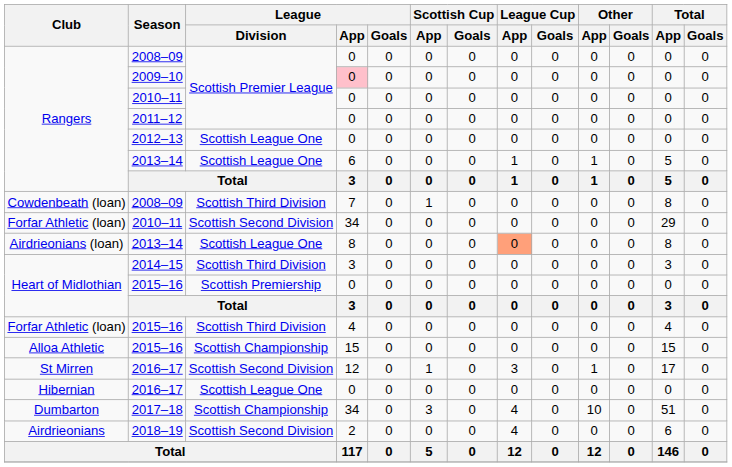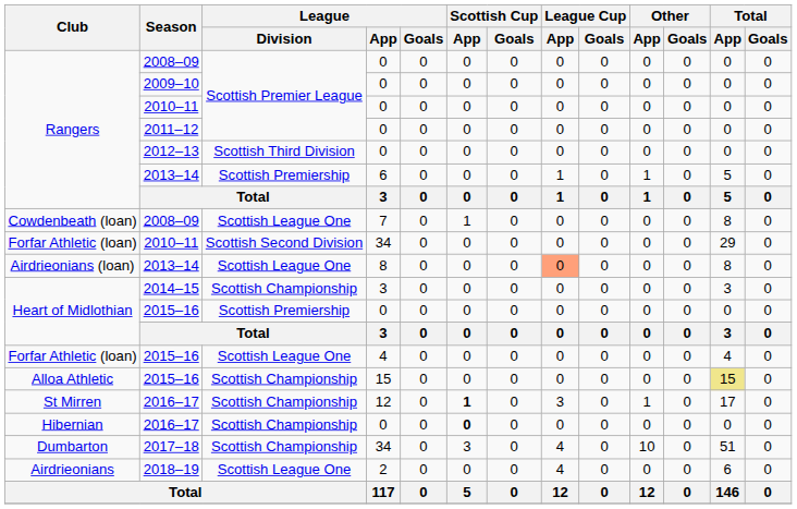 <table class="wikitable" style="text-align: center">
 <tr>
 <th rowspan=2>Club</th>
 <th rowspan=2>Season</th>
 <th colspan=3>League</th>
 <th colspan=2>Scottish Cup</th>
 <th colspan=2>League Cup</th>
 <th colspan=2>Other</th>
 <th colspan=2>Total</th>
 </tr>
 <tr>
 <th>Division</th>
 <th>App</th>
 <th>Goals</th>
 <th>App</th>
 <th>Goals</th>
 <th>App</th>
 <th>Goals</th>
 <th>App</th>
 <th>Goals</th>
 <th>App</th>
 <th>Goals</th>
 </tr>
 <tr>
 <td rowspan=7><a href='#'>Rangers</a></td>
 <td><a href='#'>2008–09</a></td>
 <td rowspan="4"><a href='#'>Scottish Premier League</a></td>
 <td>0</td>
 <td>0</td>
 <td>0</td>
 <td>0</td>
 <td>0</td>
 <td>0</td>
 <td>0</td>
 <td>0</td>
 <td>0</td>
 <td>0</td>
 </tr>
 <tr>
 <td><a href='#'>2009–10</a></td>
-<td style="background: pink;">0</td>
+<td>0</td>
 <td>0</td>
 <td>0</td>
 <td>0</td>
 <td>0</td>
 <td>0</td>
 <td>0</td>
 <td>0</td>
 <td>0</td>
 <td>0</td>
 </tr>
 <tr>
 <td><a href='#'>2010–11</a></td>
 <td>0</td>
 <td>0</td>
 <td>0</td>
 <td>0</td>
 <td>0</td>
 <td>0</td>
 <td>0</td>
 <td>0</td>
 <td>0</td>
 <td>0</td>
 </tr>
 <tr>
 <td><a href='#'>2011–12</a></td>
 <td>0</td>
 <td>0</td>
 <td>0</td>
 <td>0</td>
 <td>0</td>
 <td>0</td>
 <td>0</td>
 <td>0</td>
 <td>0</td>
 <td>0</td>
 </tr>
 <tr>
 <td><a href='#'>2012–13</a></td>
-<td><a href='#'>Scottish League One</a></td>
+<td><a href='#'>Scottish Third Division</a></td>
 <td>0</td>
 <td>0</td>
 <td>0</td>
 <td>0</td>
 <td>0</td>
 <td>0</td>
 <td>0</td>
 <td>0</td>
 <td>0</td>
 <td>0</td>
 </tr>
 <tr>
 <td><a href='#'>2013–14</a></td>
-<td><a href='#'>Scottish League One</a></td>
+<td><a href='#'>Scottish Premiership</a></td>
 <td>6</td>
 <td>0</td>
 <td>0</td>
 <td>0</td>
 <td>1</td>
 <td>0</td>
 <td>1</td>
 <td>0</td>
 <td>5</td>
 <td>0</td>
 </tr>
 <tr>
 <th colspan="2">Total</th>
 <th>3</th>
 <th>0</th>
 <th>0</th>
 <th>0</th>
 <th>1</th>
 <th>0</th>
 <th>1</th>
 <th>0</th>
 <th>5</th>
 <th>0</th>
 </tr>
 <tr>
 <td><a href='#'>Cowdenbeath</a> (loan)</td>
 <td><a href='#'>2008–09</a></td>
-<td><a href='#'>Scottish Third Division</a></td>
+<td><a href='#'>Scottish League One</a></td>
 <td>7</td>
 <td>0</td>
 <td>1</td>
 <td>0</td>
 <td>0</td>
 <td>0</td>
 <td>0</td>
 <td>0</td>
 <td>8</td>
 <td>0</td>
 </tr>
 <tr>
 <td><a href='#'>Forfar Athletic</a> (loan)</td>
 <td><a href='#'>2010–11</a></td>
 <td><a href='#'>Scottish Second Division</a></td>
 <td>34</td>
 <td>0</td>
 <td>0</td>
 <td>0</td>
 <td>0</td>
 <td>0</td>
 <td>0</td>
 <td>0</td>
 <td>29</td>
 <td>0</td>
 </tr>
 <tr>
 <td><a href='#'>Airdrieonians</a> (loan)</td>
 <td><a href='#'>2013–14</a></td>
 <td><a href='#'>Scottish League One</a></td>
 <td>8</td>
 <td>0</td>
 <td>0</td>
 <td>0</td>
 <td style="background: lightsalmon;">0</td>
 <td>0</td>
 <td>0</td>
 <td>0</td>
 <td>8</td>
 <td>0</td>
 </tr>
 <tr>
 <td rowspan=3><a href='#'>Heart of Midlothian</a></td>
 <td><a href='#'>2014–15</a></td>
-<td><a href='#'>Scottish Third Division</a></td>
+<td><a href='#'>Scottish Championship</a></td>
 <td>3</td>
 <td>0</td>
 <td>0</td>
 <td>0</td>
 <td>0</td>
 <td>0</td>
 <td>0</td>
 <td>0</td>
 <td>3</td>
 <td>0</td>
 </tr>
 <tr>
 <td><a href='#'>2015–16</a></td>
 <td><a href='#'>Scottish Premiership</a></td>
 <td>0</td>
 <td>0</td>
 <td>0</td>
 <td>0</td>
 <td>0</td>
 <td>0</td>
 <td>0</td>
 <td>0</td>
 <td>0</td>
 <td>0</td>
 </tr>
 <tr>
 <th colspan="2">Total</th>
 <th>3</th>
 <th>0</th>
 <th>0</th>
 <th>0</th>
 <th>0</th>
 <th>0</th>
 <th>0</th>
 <th>0</th>
 <th>3</th>
 <th>0</th>
 </tr>
 <tr>
 <td><a href='#'>Forfar Athletic</a> (loan)</td>
 <td><a href='#'>2015–16</a></td>
-<td><a href='#'>Scottish Third Division</a></td>
+<td><a href='#'>Scottish League One</a></td>
 <td>4</td>
 <td>0</td>
 <td>0</td>
 <td>0</td>
 <td>0</td>
 <td>0</td>
 <td>0</td>
 <td>0</td>
 <td>4</td>
 <td>0</td>
 </tr>
 <tr>
 <td><a href='#'>Alloa Athletic</a></td>
 <td><a href='#'>2015–16</a></td>
 <td><a href='#'>Scottish Championship</a></td>
 <td>15</td>
 <td>0</td>
 <td>0</td>
 <td>0</td>
 <td>0</td>
 <td>0</td>
 <td>0</td>
 <td>0</td>
-<td>15</td>
+<td style="background: khaki;">15</td>
 <td>0</td>
 </tr>
 <tr>
 <td><a href='#'>St Mirren</a></td>
 <td><a href='#'>2016–17</a></td>
-<td><a href='#'>Scottish Second Division</a></td>
+<td><a href='#'>Scottish Championship</a></td>
 <td>12</td>
 <td>0</td>
-<td>1</td>
+<td><strong>1</strong></td>
 <td>0</td>
 <td>3</td>
 <td>0</td>
 <td>1</td>
 <td>0</td>
 <td>17</td>
 <td>0</td>
 </tr>
 <tr>
 <td><a href='#'>Hibernian</a></td>
 <td><a href='#'>2016–17</a></td>
-<td><a href='#'>Scottish League One</a></td>
+<td><a href='#'>Scottish Championship</a></td>
 <td>0</td>
 <td>0</td>
-<td>0</td>
+<td><strong>0</strong></td>
 <td>0</td>
 <td>0</td>
 <td>0</td>
 <td>0</td>
 <td>0</td>
 <td>0</td>
 <td>0</td>
 </tr>
 <tr>
 <td><a href='#'>Dumbarton</a></td>
 <td><a href='#'>2017–18</a></td>
 <td><a href='#'>Scottish Championship</a></td>
 <td>34</td>
 <td>0</td>
 <td>3</td>
 <td>0</td>
 <td>4</td>
 <td>0</td>
 <td>10</td>
 <td>0</td>
 <td>51</td>
 <td>0</td>
 </tr>
 <tr>
 <td><a href='#'>Airdrieonians</a></td>
 <td><a href='#'>2018–19</a></td>
-<td><a href='#'>Scottish Second Division</a></td>
+<td><a href='#'>Scottish League One</a></td>
 <td>2</td>
 <td>0</td>
 <td>0</td>
 <td>0</td>
 <td>4</td>
 <td>0</td>
 <td>0</td>
 <td>0</td>
 <td>6</td>
 <td>0</td>
 </tr>
 <tr>
 <th colspan=3>Total</th>
 <th>117</th>
 <th>0</th>
 <th>5</th>
 <th>0</th>
 <th>12</th>
 <th>0</th>
 <th>12</th>
 <th>0</th>
 <th>146</th>
 <th>0</th>
 </tr>
 <tr>
 </tr>
 </table>
